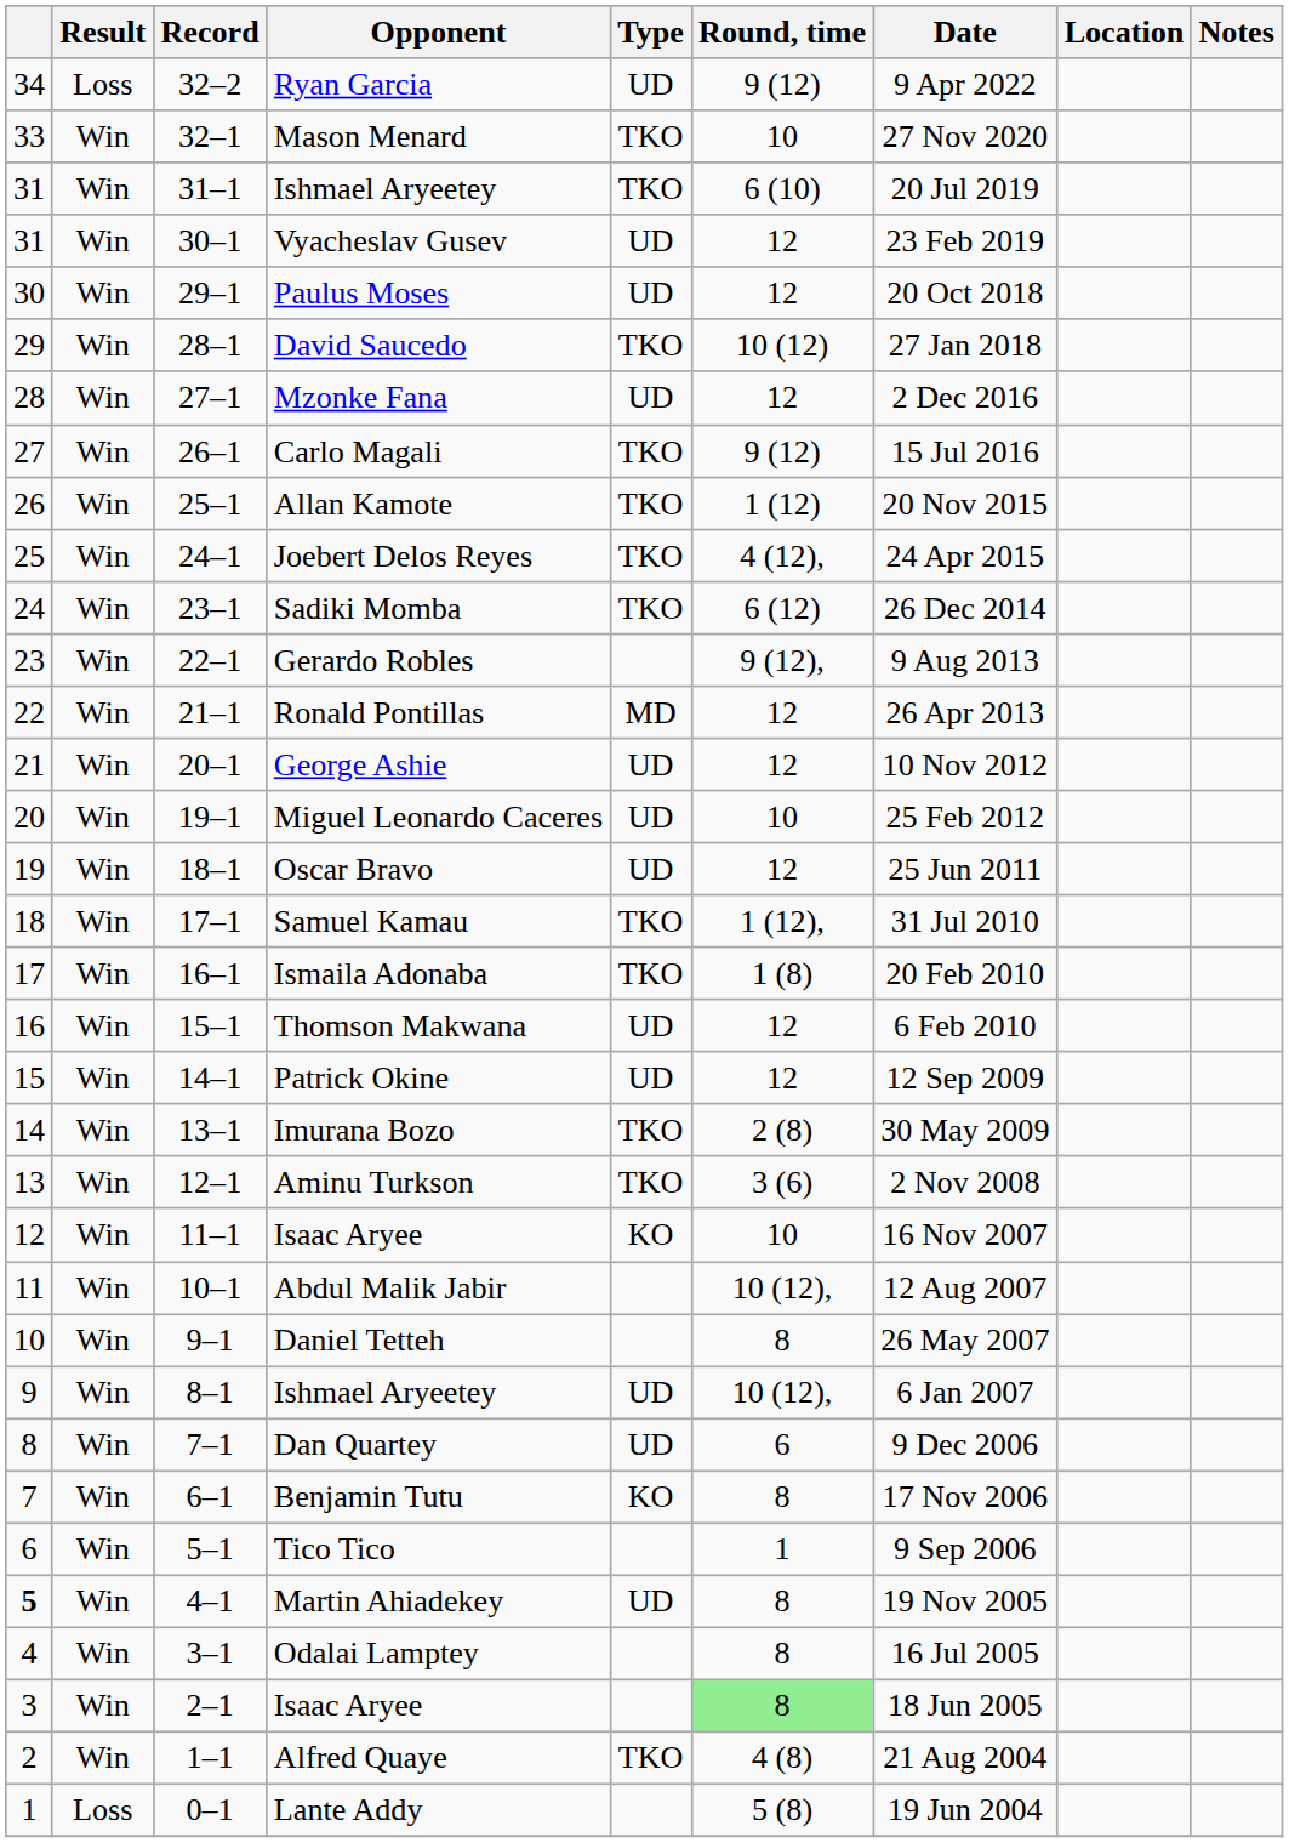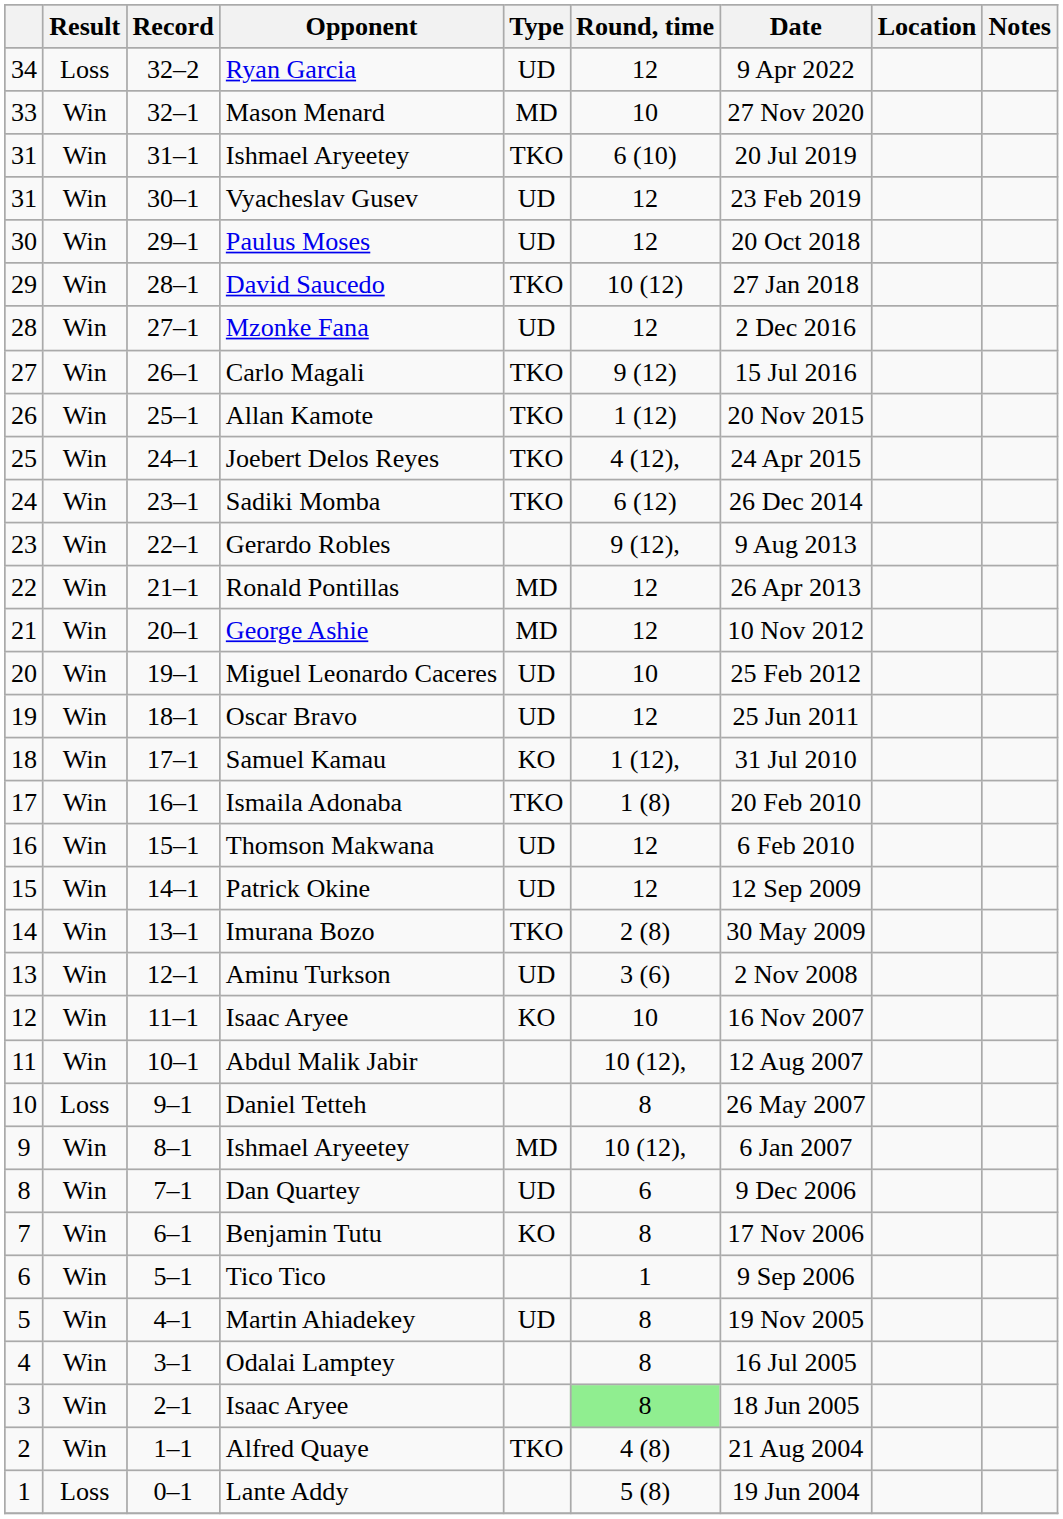 <table class="wikitable" style="text-align:center; font-size:95%">
 <tr>
 <th></th>
 <th>Result</th>
 <th>Record</th>
 <th>Opponent</th>
 <th>Type</th>
 <th>Round, time</th>
 <th>Date</th>
 <th>Location</th>
 <th>Notes</th>
 </tr>
 <tr>
 <td>34</td>
 <td>Loss</td>
 <td>32–2</td>
 <td align=left><a href='#'>Ryan Garcia</a></td>
 <td>UD</td>
-<td>9 (12)</td>
+<td>12</td>
 <td>9 Apr 2022</td>
 <td align=left></td>
 <td></td>
 </tr>
 <tr>
 <td>33</td>
 <td>Win</td>
 <td>32–1</td>
 <td align=left>Mason Menard</td>
-<td>TKO</td>
+<td>MD</td>
 <td>10</td>
 <td>27 Nov 2020</td>
 <td align=left></td>
 <td></td>
 </tr>
 <tr>
 <td>31</td>
 <td>Win</td>
 <td>31–1</td>
 <td align=left>Ishmael Aryeetey</td>
 <td>TKO</td>
 <td>6 (10)</td>
 <td>20 Jul 2019</td>
 <td align=left></td>
 <td></td>
 </tr>
 <tr>
 <td>31</td>
 <td>Win</td>
 <td>30–1</td>
 <td align=left>Vyacheslav Gusev</td>
 <td>UD</td>
 <td>12</td>
 <td>23 Feb 2019</td>
 <td align=left></td>
 <td align=left></td>
 </tr>
 <tr>
 <td>30</td>
 <td>Win</td>
 <td>29–1</td>
 <td align=left><a href='#'>Paulus Moses</a></td>
 <td>UD</td>
 <td>12</td>
 <td>20 Oct 2018</td>
 <td align=left></td>
 <td align=left></td>
 </tr>
 <tr>
 <td>29</td>
 <td>Win</td>
 <td>28–1</td>
 <td align=left><a href='#'>David Saucedo</a></td>
 <td>TKO</td>
 <td>10 (12)</td>
 <td>27 Jan 2018</td>
 <td align=left></td>
 <td align=left></td>
 </tr>
 <tr>
 <td>28</td>
 <td>Win</td>
 <td>27–1</td>
 <td align=left><a href='#'>Mzonke Fana</a></td>
 <td>UD</td>
 <td>12</td>
 <td>2 Dec 2016</td>
 <td align=left></td>
 <td align=left></td>
 </tr>
 <tr>
 <td>27</td>
 <td>Win</td>
 <td>26–1</td>
 <td align=left>Carlo Magali</td>
 <td>TKO</td>
 <td>9 (12)</td>
 <td>15 Jul 2016</td>
 <td align=left></td>
 <td align=left></td>
 </tr>
 <tr>
 <td>26</td>
 <td>Win</td>
 <td>25–1</td>
 <td align=left>Allan Kamote</td>
 <td>TKO</td>
 <td>1 (12)</td>
 <td>20 Nov 2015</td>
 <td align=left></td>
 <td align=left></td>
 </tr>
 <tr>
 <td>25</td>
 <td>Win</td>
 <td>24–1</td>
 <td align=left>Joebert Delos Reyes</td>
 <td>TKO</td>
 <td>4 (12), </td>
 <td>24 Apr 2015</td>
 <td align=left></td>
 <td align=left></td>
 </tr>
 <tr>
 <td>24</td>
 <td>Win</td>
 <td>23–1</td>
 <td align=left>Sadiki Momba</td>
 <td>TKO</td>
 <td>6 (12)</td>
 <td>26 Dec 2014</td>
 <td align=left></td>
 <td></td>
 </tr>
 <tr>
 <td>23</td>
 <td>Win</td>
 <td>22–1</td>
 <td align=left>Gerardo Robles</td>
 <td></td>
 <td>9 (12), </td>
 <td>9 Aug 2013</td>
 <td align=left></td>
 <td align=left></td>
 </tr>
 <tr>
 <td>22</td>
 <td>Win</td>
 <td>21–1</td>
 <td align=left>Ronald Pontillas</td>
 <td>MD</td>
 <td>12</td>
 <td>26 Apr 2013</td>
 <td align=left></td>
 <td align=left></td>
 </tr>
 <tr>
 <td>21</td>
 <td>Win</td>
 <td>20–1</td>
 <td align=left><a href='#'>George Ashie</a></td>
-<td>UD</td>
+<td>MD</td>
 <td>12</td>
 <td>10 Nov 2012</td>
 <td align=left></td>
 <td align=left></td>
 </tr>
 <tr>
 <td>20</td>
 <td>Win</td>
 <td>19–1</td>
 <td align=left>Miguel Leonardo Caceres</td>
 <td>UD</td>
 <td>10</td>
 <td>25 Feb 2012</td>
 <td align=left></td>
 <td></td>
 </tr>
 <tr>
 <td>19</td>
 <td>Win</td>
 <td>18–1</td>
 <td align=left>Oscar Bravo</td>
 <td>UD</td>
 <td>12</td>
 <td>25 Jun 2011</td>
 <td align=left></td>
 <td align=left></td>
 </tr>
 <tr>
 <td>18</td>
 <td>Win</td>
 <td>17–1</td>
 <td align=left>Samuel Kamau</td>
-<td>TKO</td>
+<td>KO</td>
 <td>1 (12), </td>
 <td>31 Jul 2010</td>
 <td align=left></td>
 <td align=left></td>
 </tr>
 <tr>
 <td>17</td>
 <td>Win</td>
 <td>16–1</td>
 <td align=left>Ismaila Adonaba</td>
 <td>TKO</td>
 <td>1 (8)</td>
 <td>20 Feb 2010</td>
 <td align=left></td>
 <td></td>
 </tr>
 <tr>
 <td>16</td>
 <td>Win</td>
 <td>15–1</td>
 <td align=left>Thomson Makwana</td>
 <td>UD</td>
 <td>12</td>
 <td>6 Feb 2010</td>
 <td align=left></td>
 <td align=left></td>
 </tr>
 <tr>
 <td>15</td>
 <td>Win</td>
 <td>14–1</td>
 <td align=left>Patrick Okine</td>
 <td>UD</td>
 <td>12</td>
 <td>12 Sep 2009</td>
 <td align=left></td>
 <td align=left></td>
 </tr>
 <tr>
 <td>14</td>
 <td>Win</td>
 <td>13–1</td>
 <td align=left>Imurana Bozo</td>
 <td>TKO</td>
 <td>2 (8)</td>
 <td>30 May 2009</td>
 <td align=left></td>
 <td></td>
 </tr>
 <tr>
 <td>13</td>
 <td>Win</td>
 <td>12–1</td>
 <td align=left>Aminu Turkson</td>
-<td>TKO</td>
+<td>UD</td>
 <td>3 (6)</td>
 <td>2 Nov 2008</td>
 <td align=left></td>
 <td></td>
 </tr>
 <tr>
 <td>12</td>
 <td>Win</td>
 <td>11–1</td>
 <td align=left>Isaac Aryee</td>
 <td>KO</td>
 <td>10</td>
 <td>16 Nov 2007</td>
 <td align=left></td>
 <td></td>
 </tr>
 <tr>
 <td>11</td>
 <td>Win</td>
 <td>10–1</td>
 <td align=left>Abdul Malik Jabir</td>
 <td></td>
 <td>10 (12), </td>
 <td>12 Aug 2007</td>
 <td align=left></td>
 <td align=left></td>
 </tr>
 <tr>
 <td>10</td>
-<td>Win</td>
+<td>Loss</td>
 <td>9–1</td>
 <td align=left>Daniel Tetteh</td>
 <td></td>
 <td>8</td>
 <td>26 May 2007</td>
 <td align=left></td>
 <td></td>
 </tr>
 <tr>
 <td>9</td>
 <td>Win</td>
 <td>8–1</td>
 <td align=left>Ishmael Aryeetey</td>
-<td>UD</td>
+<td>MD</td>
 <td>10 (12), </td>
 <td>6 Jan 2007</td>
 <td align=left></td>
 <td></td>
 </tr>
 <tr>
 <td>8</td>
 <td>Win</td>
 <td>7–1</td>
 <td align=left>Dan Quartey</td>
 <td>UD</td>
 <td>6</td>
 <td>9 Dec 2006</td>
 <td align=left></td>
 <td></td>
 </tr>
 <tr>
 <td>7</td>
 <td>Win</td>
 <td>6–1</td>
 <td align=left>Benjamin Tutu</td>
 <td>KO</td>
 <td>8</td>
 <td>17 Nov 2006</td>
 <td align=left></td>
 <td></td>
 </tr>
 <tr>
 <td>6</td>
 <td>Win</td>
 <td>5–1</td>
 <td align=left>Tico Tico</td>
 <td></td>
 <td>1</td>
 <td>9 Sep 2006</td>
 <td align=left></td>
 <td></td>
 </tr>
 <tr>
-<td><strong>5</strong></td>
+<td>5</td>
 <td>Win</td>
 <td>4–1</td>
 <td align=left>Martin Ahiadekey</td>
 <td>UD</td>
 <td>8</td>
 <td>19 Nov 2005</td>
 <td align=left></td>
 <td></td>
 </tr>
 <tr>
 <td>4</td>
 <td>Win</td>
 <td>3–1</td>
 <td align=left>Odalai Lamptey</td>
 <td></td>
 <td>8</td>
 <td>16 Jul 2005</td>
 <td align=left></td>
 <td></td>
 </tr>
 <tr>
 <td>3</td>
 <td>Win</td>
 <td>2–1</td>
 <td align=left>Isaac Aryee</td>
 <td></td>
 <td style="background: lightgreen;">8</td>
 <td>18 Jun 2005</td>
 <td align=left></td>
 <td></td>
 </tr>
 <tr>
 <td>2</td>
 <td>Win</td>
 <td>1–1</td>
 <td align=left>Alfred Quaye</td>
 <td>TKO</td>
 <td>4 (8)</td>
 <td>21 Aug 2004</td>
 <td align=left></td>
 <td></td>
 </tr>
 <tr>
 <td>1</td>
 <td>Loss</td>
 <td>0–1</td>
 <td align=left>Lante Addy</td>
 <td></td>
 <td>5 (8)</td>
 <td>19 Jun 2004</td>
 <td align=left></td>
 <td></td>
 </tr>
 <tr>
 </tr>
 </table>
